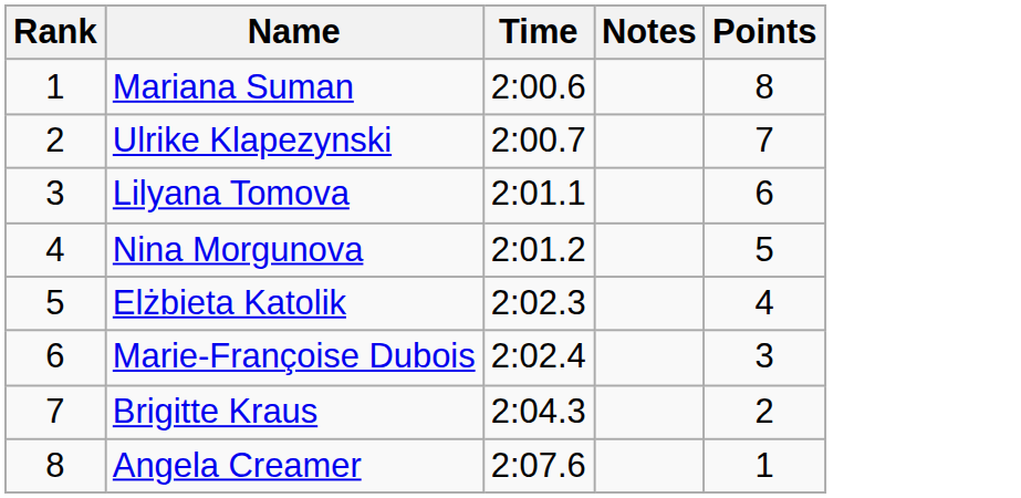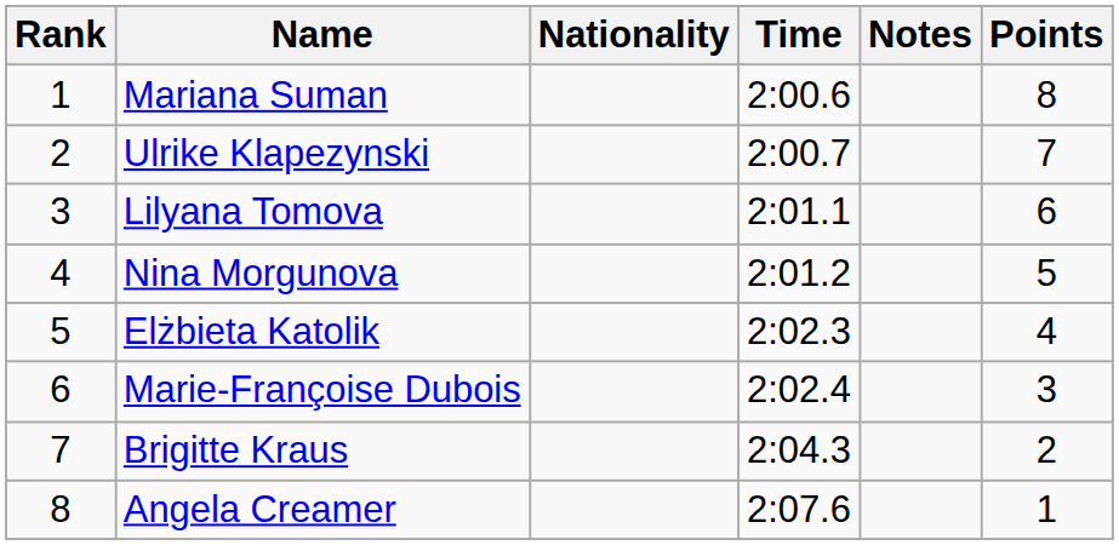 <table class="wikitable sortable" style="text-align:center">
 <tr>
 <th>Rank</th>
 <th>Name</th>
+<th>Nationality</th>
 <th>Time</th>
 <th>Notes</th>
 <th>Points</th>
 </tr>
 <tr>
 <td>1</td>
 <td align=left><a href='#'>Mariana Suman</a></td>
+<td align=left></td>
 <td>2:00.6</td>
 <td></td>
 <td>8</td>
 </tr>
 <tr>
 <td>2</td>
 <td align=left><a href='#'>Ulrike Klapezynski</a></td>
+<td align=left></td>
 <td>2:00.7</td>
 <td></td>
 <td>7</td>
 </tr>
 <tr>
 <td>3</td>
 <td align=left><a href='#'>Lilyana Tomova</a></td>
+<td align=left></td>
 <td>2:01.1</td>
 <td></td>
 <td>6</td>
 </tr>
 <tr>
 <td>4</td>
 <td align=left><a href='#'>Nina Morgunova</a></td>
+<td align=left></td>
 <td>2:01.2</td>
 <td></td>
 <td>5</td>
 </tr>
 <tr>
 <td>5</td>
 <td align=left><a href='#'>Elżbieta Katolik</a></td>
+<td align=left></td>
 <td>2:02.3</td>
 <td></td>
 <td>4</td>
 </tr>
 <tr>
 <td>6</td>
 <td align=left><a href='#'>Marie-Françoise Dubois</a></td>
+<td align=left></td>
 <td>2:02.4</td>
 <td></td>
 <td>3</td>
 </tr>
 <tr>
 <td>7</td>
 <td align=left><a href='#'>Brigitte Kraus</a></td>
+<td align=left></td>
 <td>2:04.3</td>
 <td></td>
 <td>2</td>
 </tr>
 <tr>
 <td>8</td>
 <td align=left><a href='#'>Angela Creamer</a></td>
+<td align=left></td>
 <td>2:07.6</td>
 <td></td>
 <td>1</td>
 </tr>
 </table>
